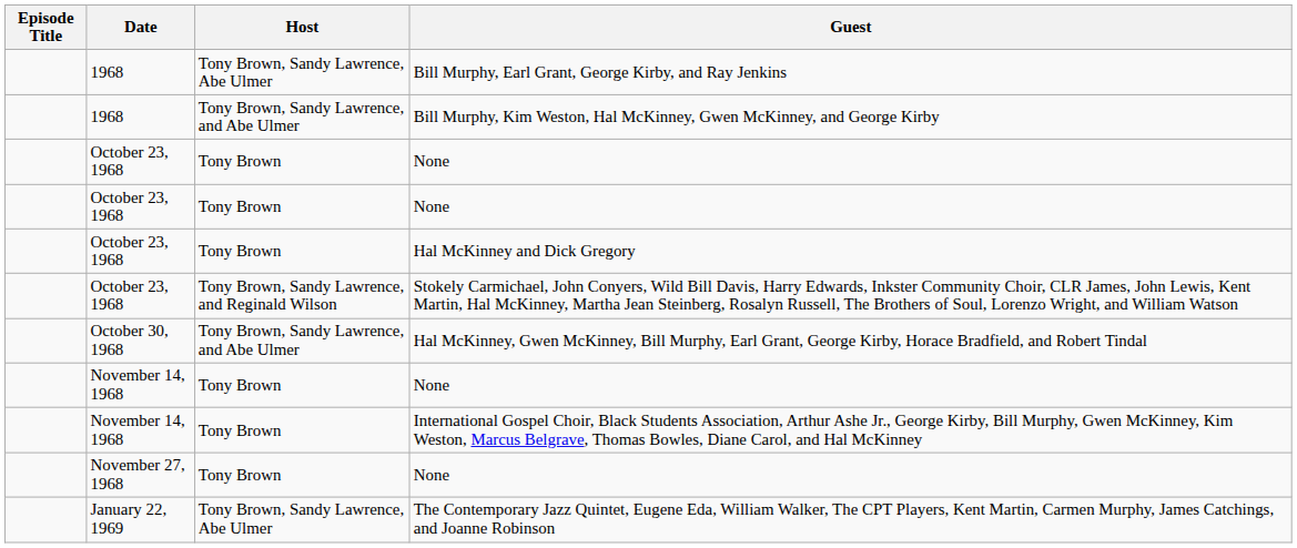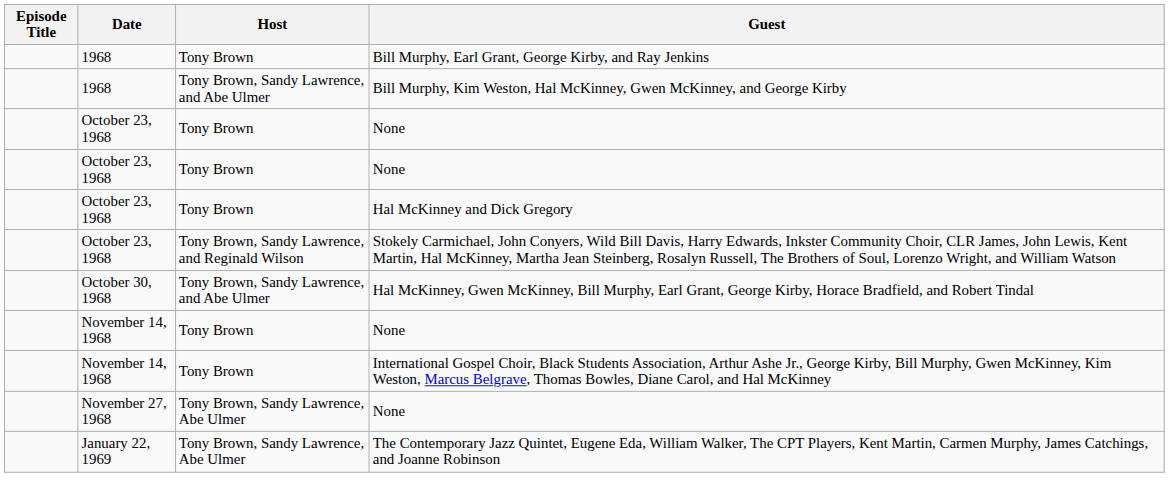 <table class="wikitable">
 <tr>
 <th>Episode Title</th>
 <th>Date</th>
 <th>Host</th>
 <th>Guest</th>
 </tr>
 <tr>
 <td></td>
 <td>1968</td>
-<td>Tony Brown, Sandy Lawrence, Abe Ulmer</td>
+<td>Tony Brown</td>
 <td>Bill Murphy, Earl Grant, George Kirby, and Ray Jenkins</td>
 </tr>
 <tr>
 <td></td>
 <td>1968</td>
 <td>Tony Brown, Sandy Lawrence, and Abe Ulmer</td>
 <td>Bill Murphy, Kim Weston, Hal McKinney, Gwen McKinney, and George Kirby</td>
 </tr>
 <tr>
 <td></td>
 <td>October 23, 1968</td>
 <td>Tony Brown</td>
 <td>None</td>
 </tr>
 <tr>
 <td></td>
 <td>October 23, 1968</td>
 <td>Tony Brown</td>
 <td>None</td>
 </tr>
 <tr>
 <td></td>
 <td>October 23, 1968</td>
 <td>Tony Brown</td>
 <td>Hal McKinney and Dick Gregory</td>
 </tr>
 <tr>
 <td></td>
 <td>October 23, 1968</td>
 <td>Tony Brown, Sandy Lawrence, and Reginald Wilson</td>
 <td>Stokely Carmichael, John Conyers, Wild Bill Davis, Harry Edwards, Inkster Community Choir, CLR James, John Lewis, Kent Martin, Hal McKinney, Martha Jean Steinberg, Rosalyn Russell, The Brothers of Soul, Lorenzo Wright, and William Watson</td>
 </tr>
 <tr>
 <td></td>
 <td>October 30, 1968</td>
 <td>Tony Brown, Sandy Lawrence, and Abe Ulmer</td>
 <td>Hal McKinney, Gwen McKinney, Bill Murphy, Earl Grant, George Kirby, Horace Bradfield, and Robert Tindal</td>
 </tr>
 <tr>
 <td></td>
 <td>November 14, 1968</td>
 <td>Tony Brown</td>
 <td>None</td>
 </tr>
 <tr>
 <td></td>
 <td>November 14, 1968</td>
 <td>Tony Brown</td>
 <td>International Gospel Choir, Black Students Association, Arthur Ashe Jr., George Kirby, Bill Murphy, Gwen McKinney, Kim Weston, <a href='#'>Marcus Belgrave</a>, Thomas Bowles, Diane Carol, and Hal McKinney</td>
 </tr>
 <tr>
 <td></td>
 <td>November 27, 1968</td>
-<td>Tony Brown</td>
+<td>Tony Brown, Sandy Lawrence, Abe Ulmer</td>
 <td>None</td>
 </tr>
 <tr>
 <td></td>
 <td>January 22, 1969</td>
 <td>Tony Brown, Sandy Lawrence, Abe Ulmer</td>
 <td>The Contemporary Jazz Quintet, Eugene Eda, William Walker, The CPT Players, Kent Martin, Carmen Murphy, James Catchings, and Joanne Robinson</td>
 </tr>
 </table>
